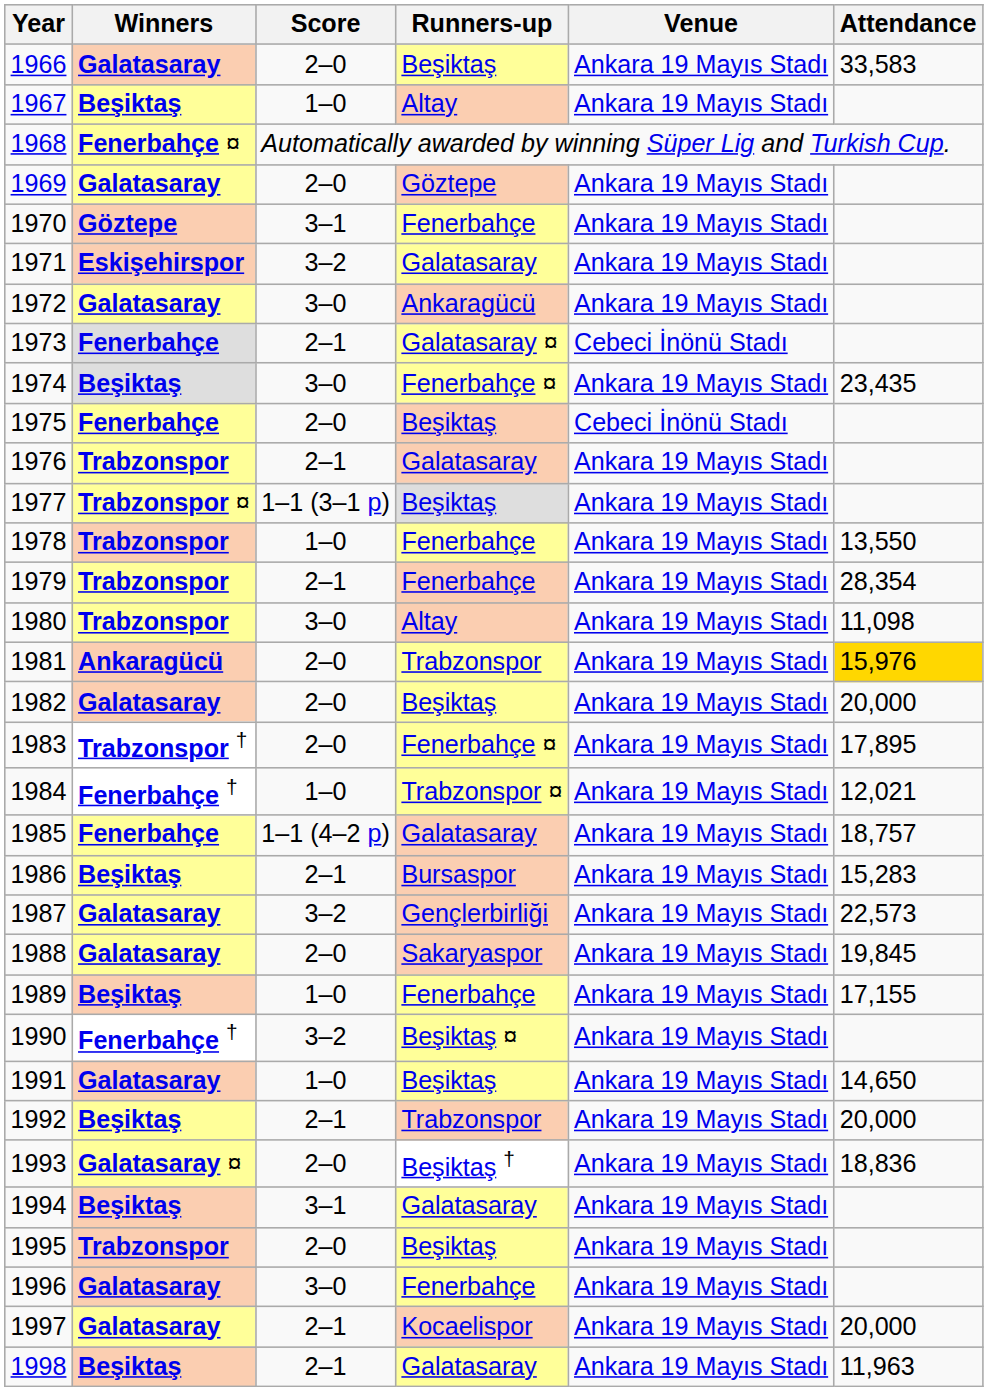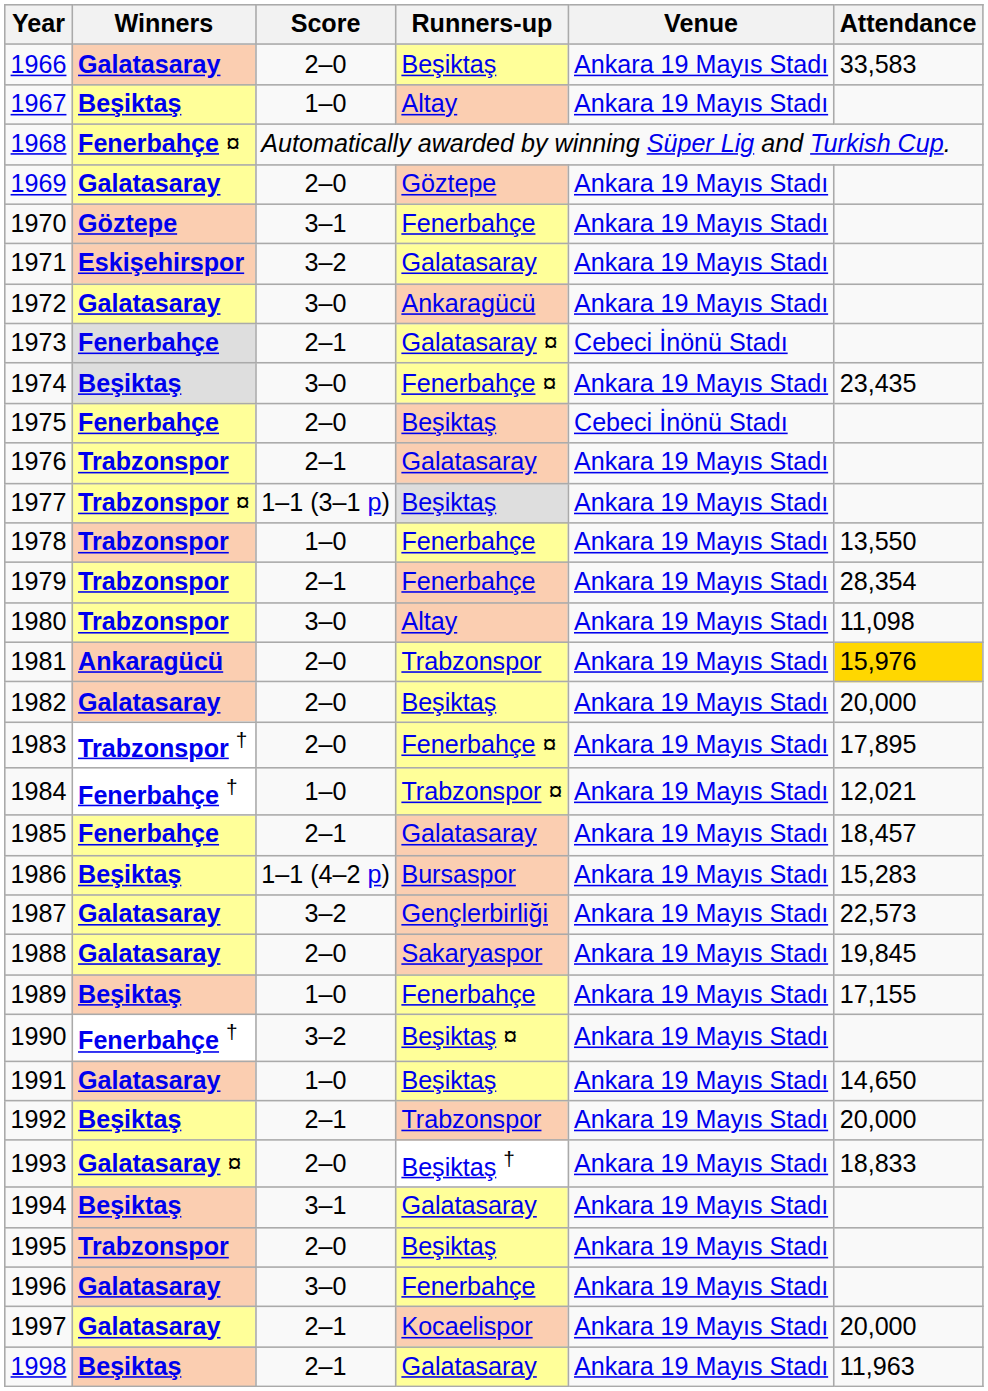 <table class="wikitable sortable">
 <tr>
 <th>Year</th>
 <th>Winners</th>
 <th>Score</th>
 <th>Runners-up</th>
 <th>Venue</th>
 <th>Attendance</th>
 </tr>
 <tr>
 <td align=center><a href='#'>1966</a></td>
 <td bgcolor=FBCEB1><strong><a href='#'>Galatasaray</a></strong></td>
 <td align=center>2–0</td>
 <td bgcolor=FFFF99><a href='#'>Beşiktaş</a></td>
 <td><a href='#'>Ankara 19 Mayıs Stadı</a></td>
 <td>33,583</td>
 </tr>
 <tr>
 <td align=center><a href='#'>1967</a></td>
 <td bgcolor=FFFF99><strong><a href='#'>Beşiktaş</a></strong></td>
 <td align=center>1–0</td>
 <td bgcolor=FBCEB1><a href='#'>Altay</a></td>
 <td><a href='#'>Ankara 19 Mayıs Stadı</a></td>
 <td></td>
 </tr>
 <tr>
 <td align=center><a href='#'>1968</a></td>
 <td bgcolor=FFFF99><strong><a href='#'>Fenerbahçe</a></strong> ¤</td>
 <td colspan=4><em>Automatically awarded by winning <a href='#'>Süper Lig</a> and <a href='#'>Turkish Cup</a>.</em></td>
 </tr>
 <tr>
 <td align=center><a href='#'>1969</a></td>
 <td bgcolor=FFFF99><strong><a href='#'>Galatasaray</a></strong></td>
 <td align=center>2–0</td>
 <td bgcolor=FBCEB1><a href='#'>Göztepe</a></td>
 <td><a href='#'>Ankara 19 Mayıs Stadı</a></td>
 <td></td>
 </tr>
 <tr>
 <td align=center>1970</td>
 <td bgcolor=FBCEB1><strong><a href='#'>Göztepe</a></strong></td>
 <td align=center>3–1</td>
 <td bgcolor=FFFF99><a href='#'>Fenerbahçe</a></td>
 <td><a href='#'>Ankara 19 Mayıs Stadı</a></td>
 <td></td>
 </tr>
 <tr>
 <td align=center>1971</td>
 <td bgcolor=FBCEB1><strong><a href='#'>Eskişehirspor</a></strong></td>
 <td align=center>3–2</td>
 <td bgcolor=FFFF99><a href='#'>Galatasaray</a></td>
 <td><a href='#'>Ankara 19 Mayıs Stadı</a></td>
 <td></td>
 </tr>
 <tr>
 <td align=center>1972</td>
 <td bgcolor=FFFF99><strong><a href='#'>Galatasaray</a></strong></td>
 <td align=center>3–0</td>
 <td bgcolor=FBCEB1><a href='#'>Ankaragücü</a></td>
 <td><a href='#'>Ankara 19 Mayıs Stadı</a></td>
 <td></td>
 </tr>
 <tr>
 <td align=center>1973</td>
 <td bgcolor=DEDEDE><strong><a href='#'>Fenerbahçe</a></strong></td>
 <td align=center>2–1</td>
 <td bgcolor=FFFF99><a href='#'>Galatasaray</a> ¤</td>
 <td><a href='#'>Cebeci İnönü Stadı</a></td>
 <td></td>
 </tr>
 <tr>
 <td align=center>1974</td>
 <td bgcolor=DEDEDE><strong><a href='#'>Beşiktaş</a></strong></td>
 <td align=center>3–0</td>
 <td bgcolor=FFFF99><a href='#'>Fenerbahçe</a> ¤</td>
 <td><a href='#'>Ankara 19 Mayıs Stadı</a></td>
 <td>23,435</td>
 </tr>
 <tr>
 <td align=center>1975</td>
 <td bgcolor=FFFF99><strong><a href='#'>Fenerbahçe</a></strong></td>
 <td align=center>2–0</td>
 <td bgcolor=FBCEB1><a href='#'>Beşiktaş</a></td>
 <td><a href='#'>Cebeci İnönü Stadı</a></td>
 <td></td>
 </tr>
 <tr>
 <td align=center>1976</td>
 <td bgcolor=FFFF99><strong><a href='#'>Trabzonspor</a></strong></td>
 <td align=center>2–1</td>
 <td bgcolor=FBCEB1><a href='#'>Galatasaray</a></td>
 <td><a href='#'>Ankara 19 Mayıs Stadı</a></td>
 <td></td>
 </tr>
 <tr>
 <td align=center>1977</td>
 <td bgcolor=FFFF99><strong><a href='#'>Trabzonspor</a></strong> ¤</td>
 <td align=center>1–1 (3–1 <a href='#'>p</a>)</td>
 <td bgcolor=DEDEDE><a href='#'>Beşiktaş</a></td>
 <td><a href='#'>Ankara 19 Mayıs Stadı</a></td>
 <td></td>
 </tr>
 <tr>
 <td align=center>1978</td>
 <td bgcolor=FBCEB1><strong><a href='#'>Trabzonspor</a></strong></td>
 <td align=center>1–0</td>
 <td bgcolor=FFFF99><a href='#'>Fenerbahçe</a></td>
 <td><a href='#'>Ankara 19 Mayıs Stadı</a></td>
 <td>13,550</td>
 </tr>
 <tr>
 <td align=center>1979</td>
 <td bgcolor=FFFF99><strong><a href='#'>Trabzonspor</a></strong></td>
 <td align=center>2–1</td>
 <td bgcolor=FBCEB1><a href='#'>Fenerbahçe</a></td>
 <td><a href='#'>Ankara 19 Mayıs Stadı</a></td>
 <td>28,354</td>
 </tr>
 <tr>
 <td align=center>1980</td>
 <td bgcolor=FFFF99><strong><a href='#'>Trabzonspor</a></strong></td>
 <td align=center>3–0</td>
 <td bgcolor=FBCEB1><a href='#'>Altay</a></td>
 <td><a href='#'>Ankara 19 Mayıs Stadı</a></td>
 <td>11,098</td>
 </tr>
 <tr>
 <td align=center>1981</td>
 <td bgcolor=FBCEB1><strong><a href='#'>Ankaragücü</a></strong></td>
 <td align=center>2–0</td>
 <td bgcolor=FFFF99><a href='#'>Trabzonspor</a></td>
 <td><a href='#'>Ankara 19 Mayıs Stadı</a></td>
 <td style="background: gold;">15,976</td>
 </tr>
 <tr>
 <td align=center>1982</td>
 <td bgcolor=FBCEB1><strong><a href='#'>Galatasaray</a></strong></td>
 <td align=center>2–0</td>
 <td bgcolor=FFFF99><a href='#'>Beşiktaş</a></td>
 <td><a href='#'>Ankara 19 Mayıs Stadı</a></td>
 <td>20,000</td>
 </tr>
 <tr>
 <td align=center>1983</td>
 <td bgcolor=white><strong><a href='#'>Trabzonspor</a></strong> <sup>†</sup></td>
 <td align=center>2–0</td>
 <td bgcolor=FFFF99><a href='#'>Fenerbahçe</a> ¤</td>
 <td><a href='#'>Ankara 19 Mayıs Stadı</a></td>
 <td>17,895</td>
 </tr>
 <tr>
 <td align=center>1984</td>
 <td bgcolor=white><strong><a href='#'>Fenerbahçe</a></strong> <sup>†</sup></td>
 <td align=center>1–0</td>
 <td bgcolor=FFFF99><a href='#'>Trabzonspor</a> ¤</td>
 <td><a href='#'>Ankara 19 Mayıs Stadı</a></td>
 <td>12,021</td>
 </tr>
 <tr>
 <td align=center>1985</td>
 <td bgcolor=FFFF99><strong><a href='#'>Fenerbahçe</a></strong></td>
-<td align=center>1–1 (4–2 <a href='#'>p</a>)</td>
+<td align=center>2–1</td>
 <td bgcolor=FBCEB1><a href='#'>Galatasaray</a></td>
 <td><a href='#'>Ankara 19 Mayıs Stadı</a></td>
-<td>18,757</td>
+<td>18,457</td>
 </tr>
 <tr>
 <td align=center>1986</td>
 <td bgcolor=FFFF99><strong><a href='#'>Beşiktaş</a></strong></td>
-<td align=center>2–1</td>
+<td align=center>1–1 (4–2 <a href='#'>p</a>)</td>
 <td bgcolor=FBCEB1><a href='#'>Bursaspor</a></td>
 <td><a href='#'>Ankara 19 Mayıs Stadı</a></td>
 <td>15,283</td>
 </tr>
 <tr>
 <td align=center>1987</td>
 <td bgcolor=FFFF99><strong><a href='#'>Galatasaray</a></strong></td>
 <td align=center>3–2</td>
 <td bgcolor=FBCEB1><a href='#'>Gençlerbirliği</a></td>
 <td><a href='#'>Ankara 19 Mayıs Stadı</a></td>
 <td>22,573</td>
 </tr>
 <tr>
 <td align=center>1988</td>
 <td bgcolor=FFFF99><strong><a href='#'>Galatasaray</a></strong></td>
 <td align=center>2–0</td>
 <td bgcolor=FBCEB1><a href='#'>Sakaryaspor</a></td>
 <td><a href='#'>Ankara 19 Mayıs Stadı</a></td>
 <td>19,845</td>
 </tr>
 <tr>
 <td align=center>1989</td>
 <td bgcolor=FBCEB1><strong><a href='#'>Beşiktaş</a></strong></td>
 <td align=center>1–0</td>
 <td bgcolor=FFFF99><a href='#'>Fenerbahçe</a></td>
 <td><a href='#'>Ankara 19 Mayıs Stadı</a></td>
 <td>17,155</td>
 </tr>
 <tr>
 <td align=center>1990</td>
 <td bgcolor=white><strong><a href='#'>Fenerbahçe</a></strong> <sup>†</sup></td>
 <td align=center>3–2</td>
 <td bgcolor=FFFF99><a href='#'>Beşiktaş</a> ¤</td>
 <td><a href='#'>Ankara 19 Mayıs Stadı</a></td>
 <td></td>
 </tr>
 <tr>
 <td align=center>1991</td>
 <td bgcolor=FBCEB1><strong><a href='#'>Galatasaray</a></strong></td>
 <td align=center>1–0</td>
 <td bgcolor=FFFF99><a href='#'>Beşiktaş</a></td>
 <td><a href='#'>Ankara 19 Mayıs Stadı</a></td>
 <td>14,650</td>
 </tr>
 <tr>
 <td align=center>1992</td>
 <td bgcolor=FFFF99><strong><a href='#'>Beşiktaş</a></strong></td>
 <td align=center>2–1</td>
 <td bgcolor=FBCEB1><a href='#'>Trabzonspor</a></td>
 <td><a href='#'>Ankara 19 Mayıs Stadı</a></td>
 <td>20,000</td>
 </tr>
 <tr>
 <td align=center>1993</td>
 <td bgcolor=FFFF99><strong><a href='#'>Galatasaray</a></strong> ¤</td>
 <td align=center>2–0</td>
 <td bgcolor=white><a href='#'>Beşiktaş</a> <sup>†</sup></td>
 <td><a href='#'>Ankara 19 Mayıs Stadı</a></td>
-<td>18,836</td>
+<td>18,833</td>
 </tr>
 <tr>
 <td align=center>1994</td>
 <td bgcolor=FBCEB1><strong><a href='#'>Beşiktaş</a></strong></td>
 <td align=center>3–1</td>
 <td bgcolor=FFFF99><a href='#'>Galatasaray</a></td>
 <td><a href='#'>Ankara 19 Mayıs Stadı</a></td>
 <td></td>
 </tr>
 <tr>
 <td align=center>1995</td>
 <td bgcolor=FBCEB1><strong><a href='#'>Trabzonspor</a></strong></td>
 <td align=center>2–0</td>
 <td bgcolor=FFFF99><a href='#'>Beşiktaş</a></td>
 <td><a href='#'>Ankara 19 Mayıs Stadı</a></td>
 <td></td>
 </tr>
 <tr>
 <td align=center>1996</td>
 <td bgcolor=FBCEB1><strong><a href='#'>Galatasaray</a></strong></td>
 <td align=center>3–0</td>
 <td bgcolor=FFFF99><a href='#'>Fenerbahçe</a></td>
 <td><a href='#'>Ankara 19 Mayıs Stadı</a></td>
 <td></td>
 </tr>
 <tr>
 <td align=center>1997</td>
 <td bgcolor=FFFF99><strong><a href='#'>Galatasaray</a></strong></td>
 <td align=center>2–1</td>
 <td bgcolor=FBCEB1><a href='#'>Kocaelispor</a></td>
 <td><a href='#'>Ankara 19 Mayıs Stadı</a></td>
 <td>20,000</td>
 </tr>
 <tr>
 <td align=center><a href='#'>1998</a></td>
 <td bgcolor=FBCEB1><strong><a href='#'>Beşiktaş</a></strong></td>
 <td align=center>2–1</td>
 <td bgcolor=FFFF99><a href='#'>Galatasaray</a></td>
 <td><a href='#'>Ankara 19 Mayıs Stadı</a></td>
 <td>11,963</td>
 </tr>
 </table>
